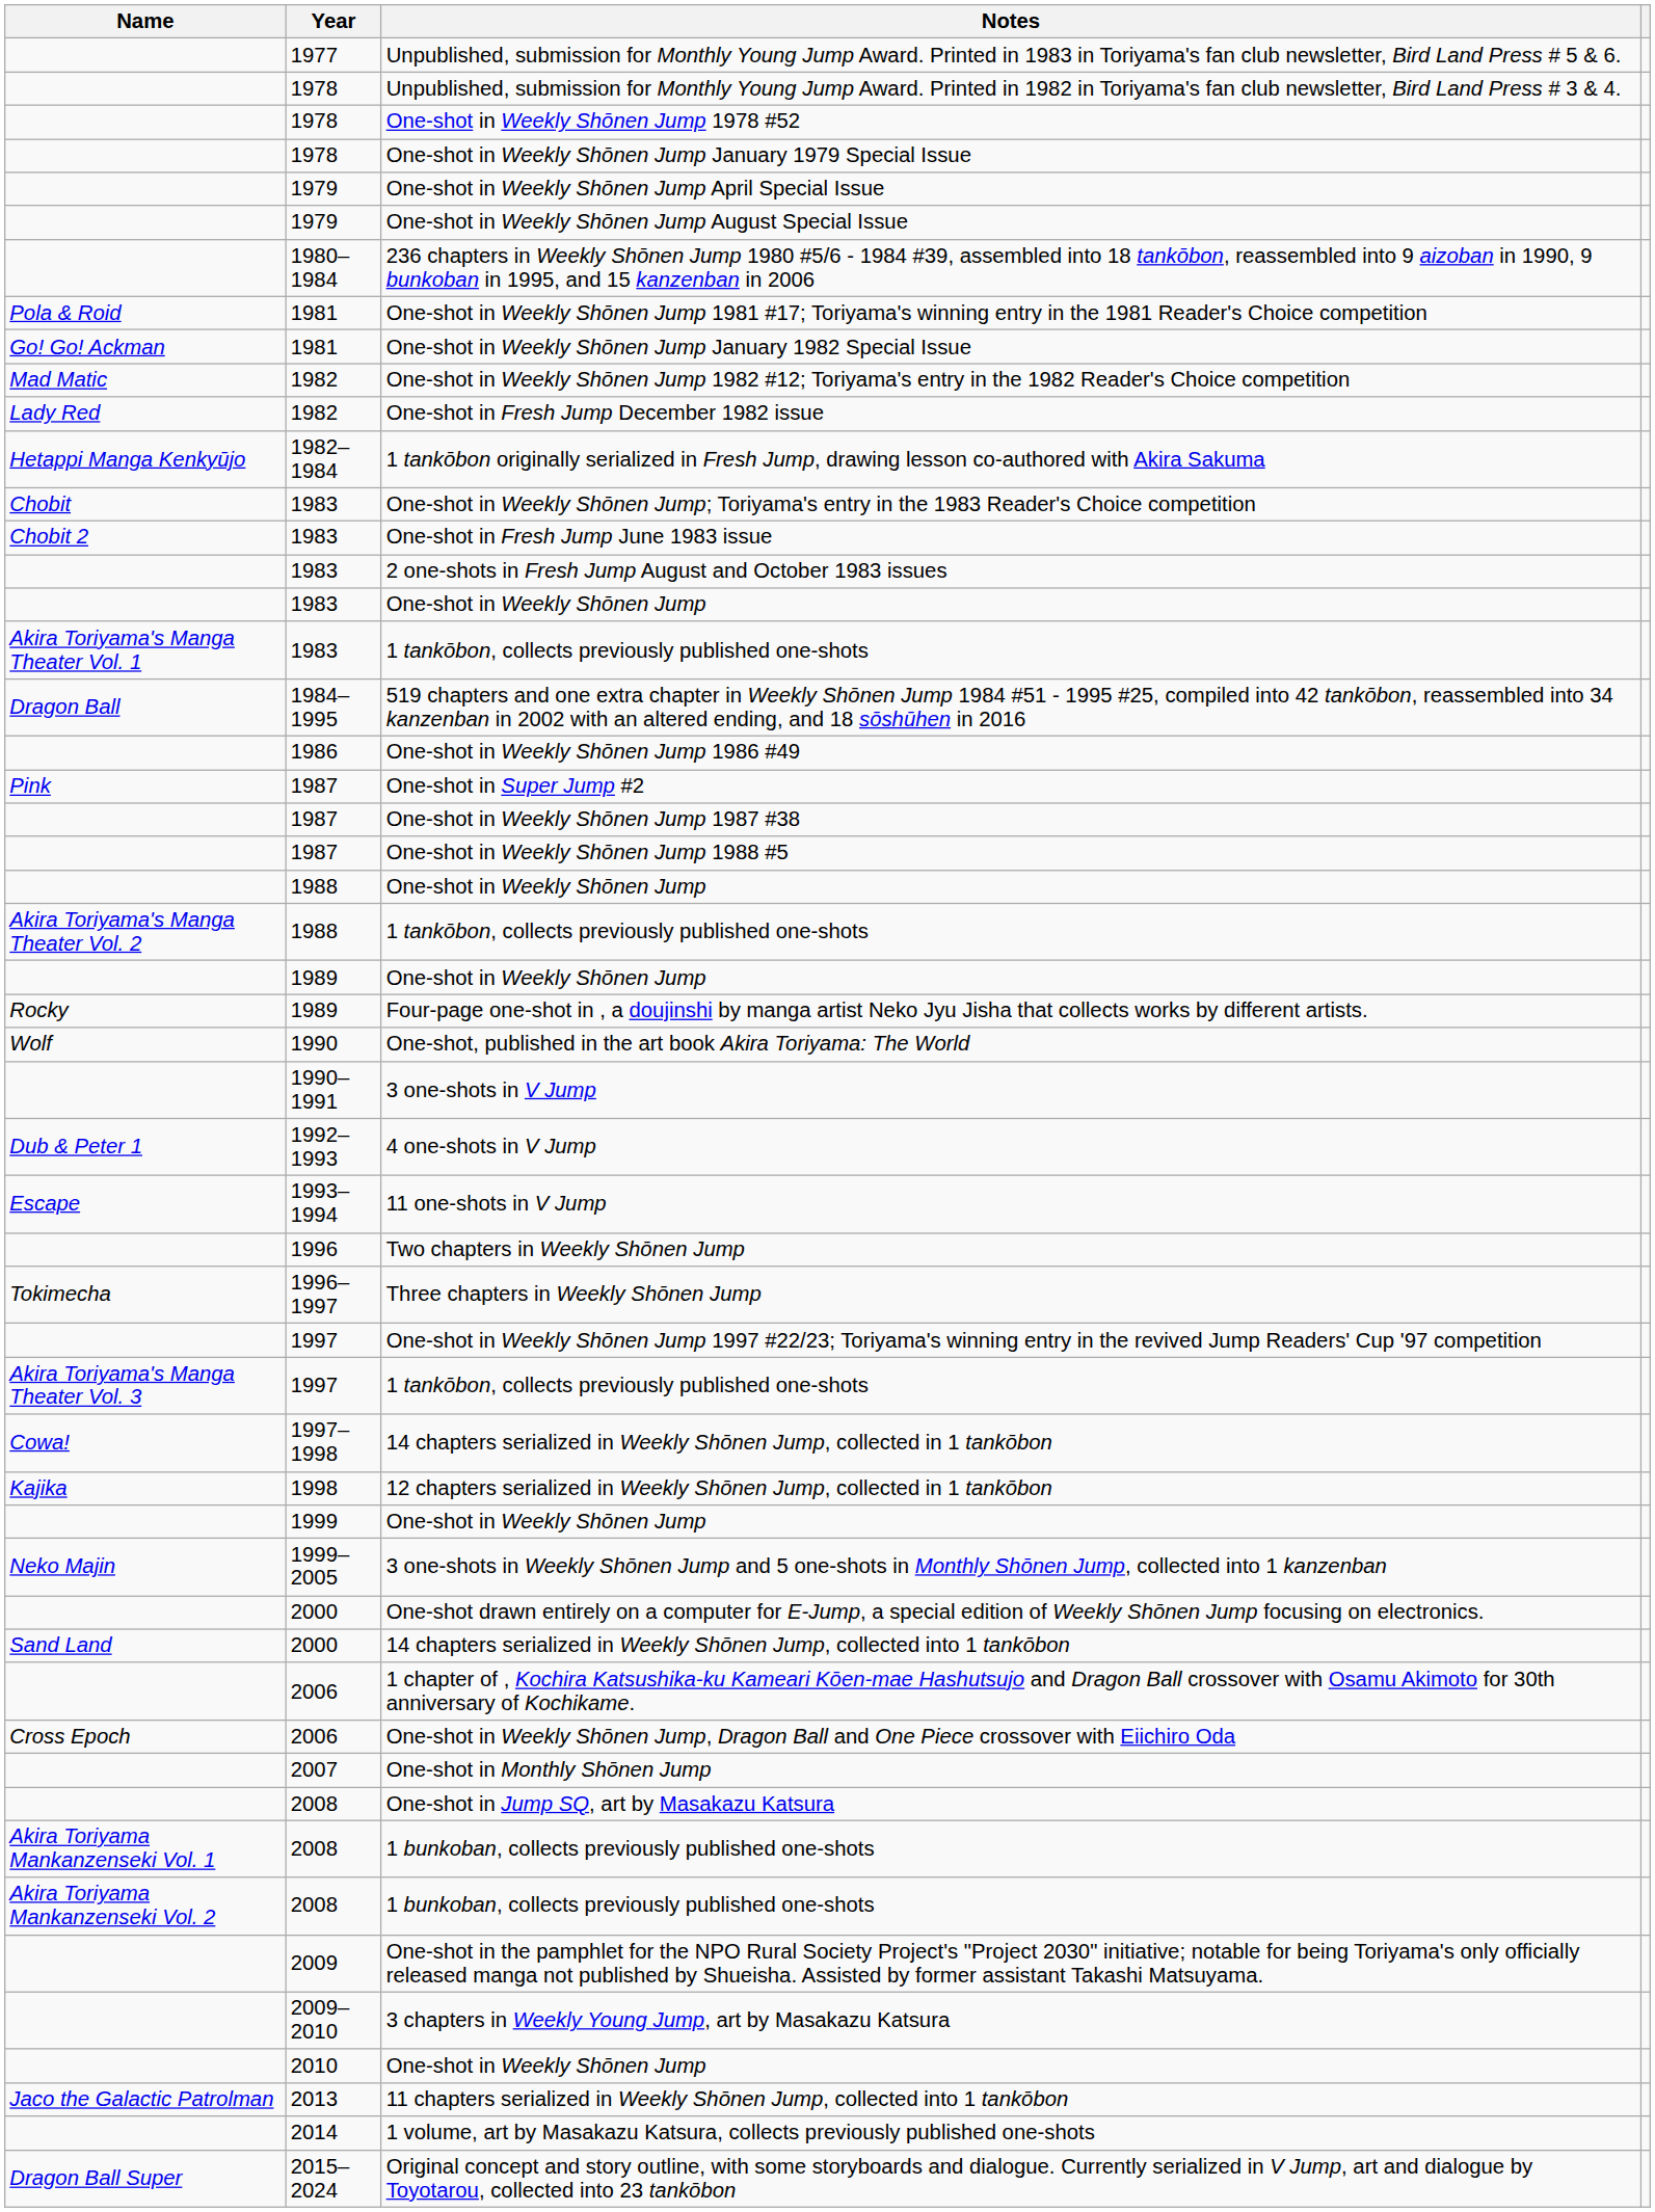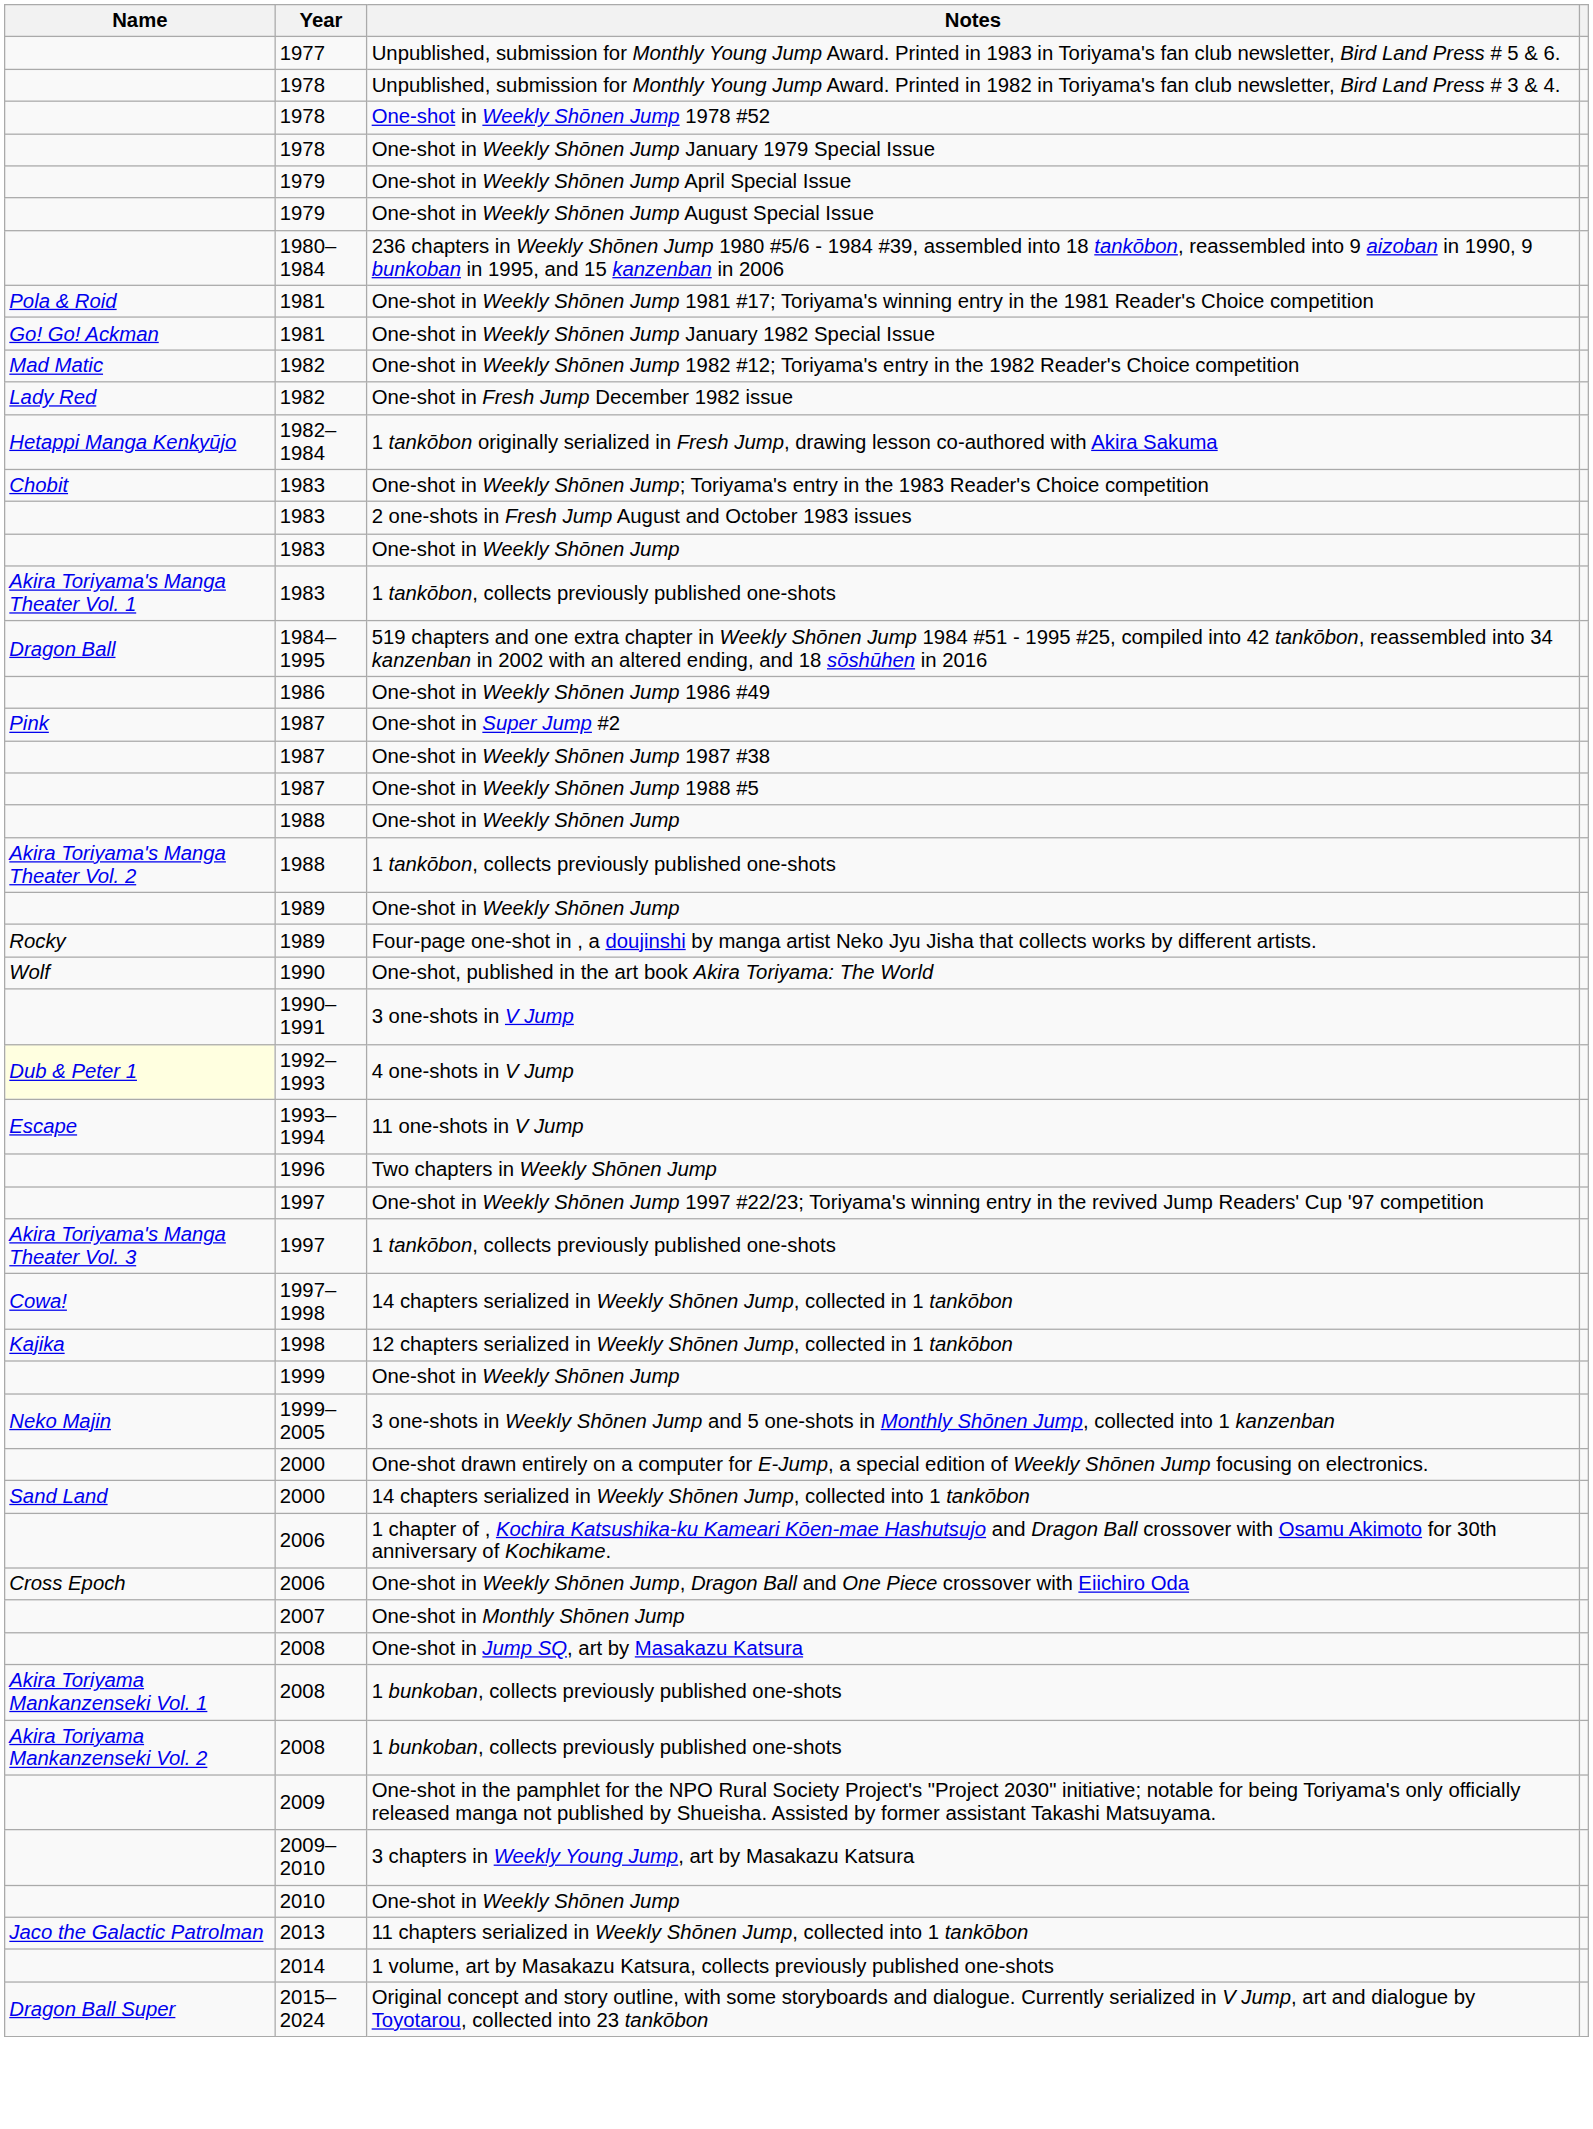 <table class="wikitable sortable">
 <tr>
 <th scope="col">Name</th>
 <th scope="col">Year</th>
 <th scope="col">Notes</th>
 <th scope="col"></th>
 </tr>
 <tr>
 <td></td>
 <td>1977</td>
 <td>Unpublished, submission for <em>Monthly Young Jump</em> Award. Printed in 1983 in Toriyama's fan club newsletter, <em>Bird Land Press</em> # 5 & 6.</td>
 <td></td>
 </tr>
 <tr>
 <td></td>
 <td>1978</td>
 <td>Unpublished, submission for <em>Monthly Young Jump</em> Award. Printed in 1982 in Toriyama's fan club newsletter, <em>Bird Land Press</em> # 3 & 4.</td>
 <td></td>
 </tr>
 <tr>
 <td></td>
 <td>1978</td>
 <td><a href='#'>One-shot</a> in <em><a href='#'>Weekly Shōnen Jump</a></em> 1978 #52</td>
 <td></td>
 </tr>
 <tr>
 <td></td>
 <td>1978</td>
 <td>One-shot in <em>Weekly Shōnen Jump</em> January 1979 Special Issue</td>
 <td></td>
 </tr>
 <tr>
 <td></td>
 <td>1979</td>
 <td>One-shot in <em>Weekly Shōnen Jump</em> April Special Issue</td>
 <td></td>
 </tr>
 <tr>
 <td></td>
 <td>1979</td>
 <td>One-shot in <em>Weekly Shōnen Jump</em> August Special Issue</td>
 <td></td>
 </tr>
 <tr>
 <td></td>
 <td>1980–1984</td>
 <td>236 chapters in <em>Weekly Shōnen Jump</em> 1980 #5/6 - 1984 #39, assembled into 18 <em><a href='#'>tankōbon</a></em>, reassembled into 9 <em><a href='#'>aizoban</a></em> in 1990, 9 <em><a href='#'>bunkoban</a></em> in 1995, and 15 <em><a href='#'>kanzenban</a></em> in 2006</td>
 <td></td>
 </tr>
 <tr>
 <td><em><a href='#'>Pola & Roid</a></em></td>
 <td>1981</td>
 <td>One-shot in <em>Weekly Shōnen Jump</em> 1981 #17; Toriyama's winning entry in the 1981 Reader's Choice competition</td>
 <td></td>
 </tr>
 <tr>
 <td><em><a href='#'>Go! Go! Ackman</a></em></td>
 <td>1981</td>
 <td>One-shot in <em>Weekly Shōnen Jump</em> January 1982 Special Issue</td>
 <td></td>
 </tr>
 <tr>
 <td><em><a href='#'>Mad Matic</a></em></td>
 <td>1982</td>
 <td>One-shot in <em>Weekly Shōnen Jump</em> 1982 #12; Toriyama's entry in the 1982 Reader's Choice competition</td>
 <td></td>
 </tr>
 <tr>
 <td><em><a href='#'>Lady Red</a></em></td>
 <td>1982</td>
 <td>One-shot in <em>Fresh Jump</em> December 1982 issue</td>
 <td></td>
 </tr>
 <tr>
 <td><em><a href='#'>Hetappi Manga Kenkyūjo</a></em></td>
 <td>1982–1984</td>
 <td>1 <em>tankōbon</em> originally serialized in <em>Fresh Jump</em>, drawing lesson co-authored with <a href='#'>Akira Sakuma</a></td>
 <td></td>
 </tr>
 <tr>
 <td><em><a href='#'>Chobit</a></em></td>
 <td>1983</td>
 <td>One-shot in <em>Weekly Shōnen Jump</em>; Toriyama's entry in the 1983 Reader's Choice competition</td>
-<td></td>
-</tr>
-<tr>
-<td><em><a href='#'>Chobit 2</a></em></td>
-<td>1983</td>
-<td>One-shot in <em>Fresh Jump</em> June 1983 issue</td>
 <td></td>
 </tr>
 <tr>
 <td></td>
 <td>1983</td>
 <td>2 one-shots in <em>Fresh Jump</em> August and October 1983 issues</td>
 <td></td>
 </tr>
 <tr>
 <td></td>
 <td>1983</td>
 <td>One-shot in <em>Weekly Shōnen Jump</em></td>
 <td></td>
 </tr>
 <tr>
 <td><em><a href='#'>Akira Toriyama's Manga Theater Vol. 1</a></em></td>
 <td>1983</td>
 <td>1 <em>tankōbon</em>, collects previously published one-shots</td>
 <td></td>
 </tr>
 <tr>
 <td><em><a href='#'>Dragon Ball</a></em></td>
 <td>1984–1995</td>
 <td>519 chapters and one extra chapter in <em>Weekly Shōnen Jump</em> 1984 #51 - 1995 #25, compiled into 42 <em>tankōbon</em>, reassembled into 34 <em>kanzenban</em> in 2002 with an altered ending, and 18 <em><a href='#'>sōshūhen</a></em> in 2016</td>
 <td></td>
 </tr>
 <tr>
 <td></td>
 <td>1986</td>
 <td>One-shot in <em>Weekly Shōnen Jump</em> 1986 #49</td>
 <td></td>
 </tr>
 <tr>
 <td><em><a href='#'>Pink</a></em></td>
 <td>1987</td>
 <td>One-shot in <em><a href='#'>Super Jump</a></em> #2</td>
 <td></td>
 </tr>
 <tr>
 <td></td>
 <td>1987</td>
 <td>One-shot in <em>Weekly Shōnen Jump</em> 1987 #38</td>
 <td></td>
 </tr>
 <tr>
 <td></td>
 <td>1987</td>
 <td>One-shot in <em>Weekly Shōnen Jump</em> 1988 #5</td>
 <td></td>
 </tr>
 <tr>
 <td></td>
 <td>1988</td>
 <td>One-shot in <em>Weekly Shōnen Jump</em></td>
 <td></td>
 </tr>
 <tr>
 <td><em><a href='#'>Akira Toriyama's Manga Theater Vol. 2</a></em></td>
 <td>1988</td>
 <td>1 <em>tankōbon</em>, collects previously published one-shots</td>
 <td></td>
 </tr>
 <tr>
 <td></td>
 <td>1989</td>
 <td>One-shot in <em>Weekly Shōnen Jump</em></td>
 <td></td>
 </tr>
 <tr>
 <td><em>Rocky</em></td>
 <td>1989</td>
 <td>Four-page one-shot in , a <a href='#'>doujinshi</a> by manga artist Neko Jyu Jisha that collects works by different artists.</td>
 <td></td>
 </tr>
 <tr>
 <td><em>Wolf</em></td>
 <td>1990</td>
 <td>One-shot, published in the art book <em>Akira Toriyama: The World</em></td>
 <td></td>
 </tr>
 <tr>
 <td></td>
 <td>1990–1991</td>
 <td>3 one-shots in <em><a href='#'>V Jump</a></em></td>
 <td></td>
 </tr>
 <tr>
-<td><em><a href='#'>Dub & Peter 1</a></em></td>
+<td style="background: lightyellow;"><em><a href='#'>Dub & Peter 1</a></em></td>
 <td>1992–1993</td>
 <td>4 one-shots in <em>V Jump</em></td>
 <td></td>
 </tr>
 <tr>
 <td><em><a href='#'>Escape</a></em></td>
 <td>1993–1994</td>
 <td>11 one-shots in <em>V Jump</em></td>
 <td></td>
 </tr>
 <tr>
 <td></td>
 <td>1996</td>
 <td>Two chapters in <em>Weekly Shōnen Jump</em></td>
-<td></td>
-</tr>
-<tr>
-<td><em>Tokimecha</em></td>
-<td>1996–1997</td>
-<td>Three chapters in <em>Weekly Shōnen Jump</em></td>
 <td></td>
 </tr>
 <tr>
 <td></td>
 <td>1997</td>
 <td>One-shot in <em>Weekly Shōnen Jump</em> 1997 #22/23; Toriyama's winning entry in the revived Jump Readers' Cup '97 competition</td>
 <td></td>
 </tr>
 <tr>
 <td><em><a href='#'>Akira Toriyama's Manga Theater Vol. 3</a></em></td>
 <td>1997</td>
 <td>1 <em>tankōbon</em>, collects previously published one-shots</td>
 <td></td>
 </tr>
 <tr>
 <td><em><a href='#'>Cowa!</a></em></td>
 <td>1997–1998</td>
 <td>14 chapters serialized in <em>Weekly Shōnen Jump</em>, collected in 1 <em>tankōbon</em></td>
 <td></td>
 </tr>
 <tr>
 <td><em><a href='#'>Kajika</a></em></td>
 <td>1998</td>
 <td>12 chapters serialized in <em>Weekly Shōnen Jump</em>, collected in 1 <em>tankōbon</em></td>
 <td></td>
 </tr>
 <tr>
 <td></td>
 <td>1999</td>
 <td>One-shot in <em>Weekly Shōnen Jump</em></td>
 <td></td>
 </tr>
 <tr>
 <td><em><a href='#'>Neko Majin</a></em></td>
 <td>1999–2005</td>
 <td>3 one-shots in <em>Weekly Shōnen Jump</em> and 5 one-shots in <em><a href='#'>Monthly Shōnen Jump</a></em>, collected into 1 <em>kanzenban</em></td>
 <td></td>
 </tr>
 <tr>
 <td></td>
 <td>2000</td>
 <td>One-shot drawn entirely on a computer for <em>E-Jump</em>, a special edition of <em>Weekly Shōnen Jump</em> focusing on electronics.</td>
 <td></td>
 </tr>
 <tr>
 <td><em><a href='#'>Sand Land</a></em></td>
 <td>2000</td>
 <td>14 chapters serialized in <em>Weekly Shōnen Jump</em>, collected into 1 <em>tankōbon</em></td>
 <td></td>
 </tr>
 <tr>
 <td></td>
 <td>2006</td>
 <td>1 chapter of , <em><a href='#'>Kochira Katsushika-ku Kameari Kōen-mae Hashutsujo</a></em> and <em>Dragon Ball</em> crossover with <a href='#'>Osamu Akimoto</a> for 30th anniversary of <em>Kochikame</em>.</td>
 <td></td>
 </tr>
 <tr>
 <td><em>Cross Epoch</em></td>
 <td>2006</td>
 <td>One-shot in <em>Weekly Shōnen Jump</em>, <em>Dragon Ball</em> and <em>One Piece</em> crossover with <a href='#'>Eiichiro Oda</a></td>
 <td></td>
 </tr>
 <tr>
 <td></td>
 <td>2007</td>
 <td>One-shot in <em>Monthly Shōnen Jump</em></td>
 <td></td>
 </tr>
 <tr>
 <td></td>
 <td>2008</td>
 <td>One-shot in <em><a href='#'>Jump SQ</a></em>, art by <a href='#'>Masakazu Katsura</a></td>
 <td></td>
 </tr>
 <tr>
 <td><em><a href='#'>Akira Toriyama Mankanzenseki Vol. 1</a></em></td>
 <td>2008</td>
 <td>1 <em>bunkoban</em>, collects previously published one-shots</td>
 <td></td>
 </tr>
 <tr>
 <td><em><a href='#'>Akira Toriyama Mankanzenseki Vol. 2</a></em></td>
 <td>2008</td>
 <td>1 <em>bunkoban</em>, collects previously published one-shots</td>
 <td></td>
 </tr>
 <tr>
 <td></td>
 <td>2009</td>
 <td>One-shot in the pamphlet  for the NPO Rural Society Project's "Project 2030" initiative; notable for being Toriyama's only officially released manga not published by Shueisha. Assisted by former assistant Takashi Matsuyama.</td>
 <td></td>
 </tr>
 <tr>
 <td></td>
 <td>2009–2010</td>
 <td>3 chapters in <em><a href='#'>Weekly Young Jump</a></em>, art by Masakazu Katsura</td>
 <td></td>
 </tr>
 <tr>
 <td></td>
 <td>2010</td>
 <td>One-shot in <em>Weekly Shōnen Jump</em></td>
 <td></td>
 </tr>
 <tr>
 <td><em><a href='#'>Jaco the Galactic Patrolman</a></em></td>
 <td>2013</td>
 <td>11 chapters serialized in <em>Weekly Shōnen Jump</em>, collected into 1 <em>tankōbon</em></td>
 <td></td>
 </tr>
 <tr>
 <td></td>
 <td>2014</td>
 <td>1 volume, art by Masakazu Katsura, collects previously published one-shots</td>
 <td></td>
 </tr>
 <tr>
 <td><em><a href='#'>Dragon Ball Super</a></em></td>
 <td>2015–2024</td>
 <td>Original concept and story outline, with some storyboards and dialogue. Currently serialized in <em>V Jump</em>, art and dialogue by <a href='#'>Toyotarou</a>, collected into 23 <em>tankōbon</em></td>
 <td></td>
 </tr>
 </table>
